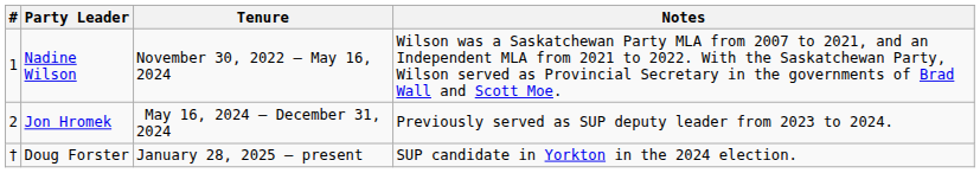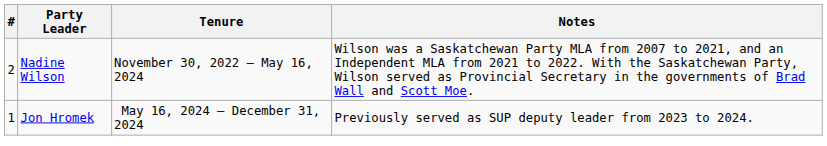 <table class="wikitable">
 <tr>
 <th>#</th>
 <th>Party Leader</th>
 <th>Tenure</th>
 <th style="width: 60%">Notes</th>
 </tr>
 <tr>
-<td>1</td>
+<td>2</td>
 <td><a href='#'>Nadine Wilson</a></td>
 <td>November 30, 2022 – May 16, 2024</td>
 <td>Wilson was a Saskatchewan Party MLA from 2007 to 2021, and an Independent MLA from 2021 to 2022. With the Saskatchewan Party, Wilson served as Provincial Secretary in the governments of <a href='#'>Brad Wall</a> and <a href='#'>Scott Moe</a>.</td>
 </tr>
 <tr>
-<td>2</td>
+<td>1</td>
 <td><a href='#'>Jon Hromek</a></td>
 <td> May 16, 2024 – December 31, 2024</td>
 <td>Previously served as SUP deputy leader from 2023 to 2024.</td>
 </tr>
-<tr>
-<td>†</td>
-<td>Doug Forster</td>
-<td>January 28, 2025 – present</td>
-<td>SUP candidate in <a href='#'>Yorkton</a> in the 2024 election.</td>
-</tr>
 </table>
